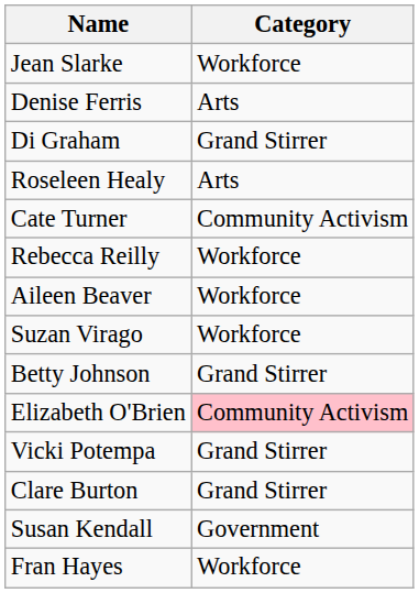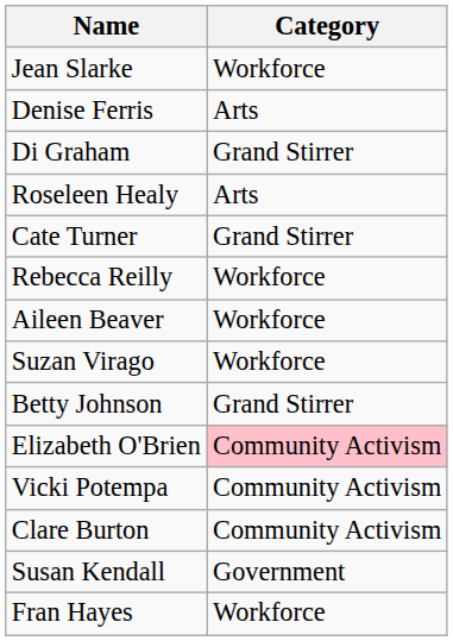 <table class="wikitable">
 <tr>
 <th>Name</th>
 <th>Category</th>
 </tr>
 <tr>
 <td>Jean Slarke</td>
 <td>Workforce</td>
 </tr>
 <tr>
 <td>Denise Ferris</td>
 <td>Arts</td>
 </tr>
 <tr>
 <td>Di Graham</td>
 <td>Grand Stirrer</td>
 </tr>
 <tr>
 <td>Roseleen Healy</td>
 <td>Arts</td>
 </tr>
 <tr>
 <td>Cate Turner</td>
-<td>Community Activism</td>
+<td>Grand Stirrer</td>
 </tr>
 <tr>
 <td>Rebecca Reilly</td>
 <td>Workforce</td>
 </tr>
 <tr>
 <td>Aileen Beaver</td>
 <td>Workforce</td>
 </tr>
 <tr>
 <td>Suzan Virago</td>
 <td>Workforce</td>
 </tr>
 <tr>
 <td>Betty Johnson</td>
 <td>Grand Stirrer</td>
 </tr>
 <tr>
 <td>Elizabeth O'Brien</td>
 <td style="background: pink;">Community Activism</td>
 </tr>
 <tr>
 <td>Vicki Potempa</td>
-<td>Grand Stirrer</td>
+<td>Community Activism</td>
 </tr>
 <tr>
 <td>Clare Burton</td>
-<td>Grand Stirrer</td>
+<td>Community Activism</td>
 </tr>
 <tr>
 <td>Susan Kendall</td>
 <td>Government</td>
 </tr>
 <tr>
 <td>Fran Hayes</td>
 <td>Workforce</td>
 </tr>
 </table>
